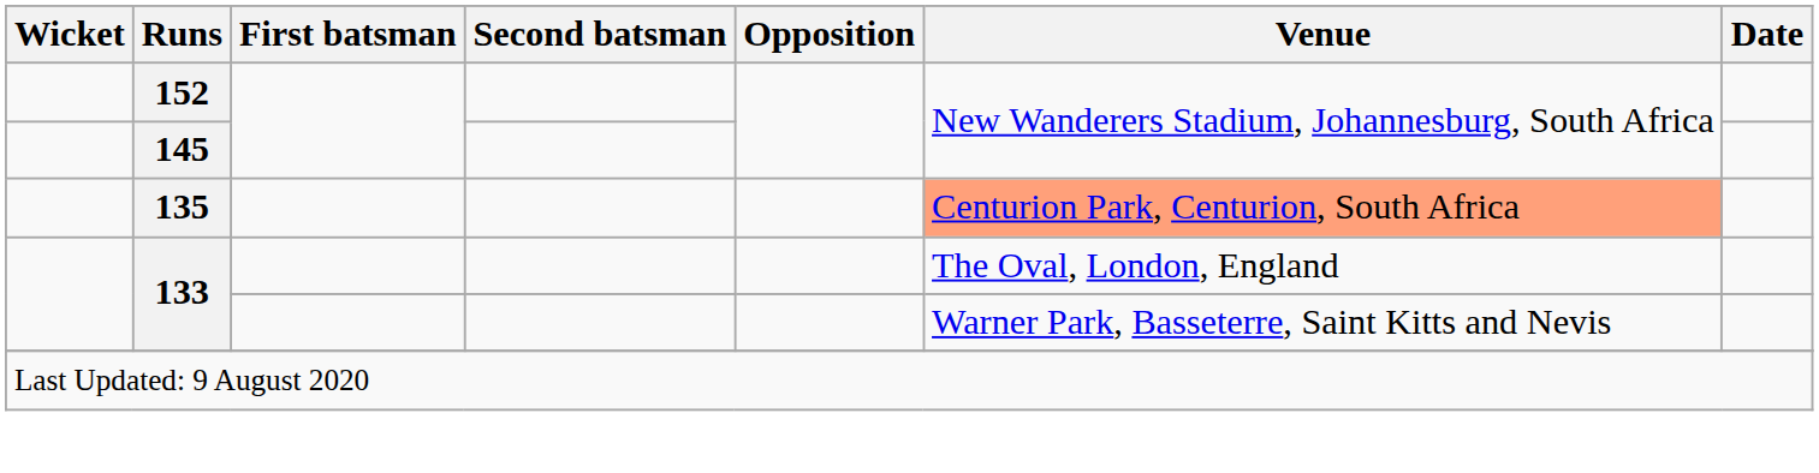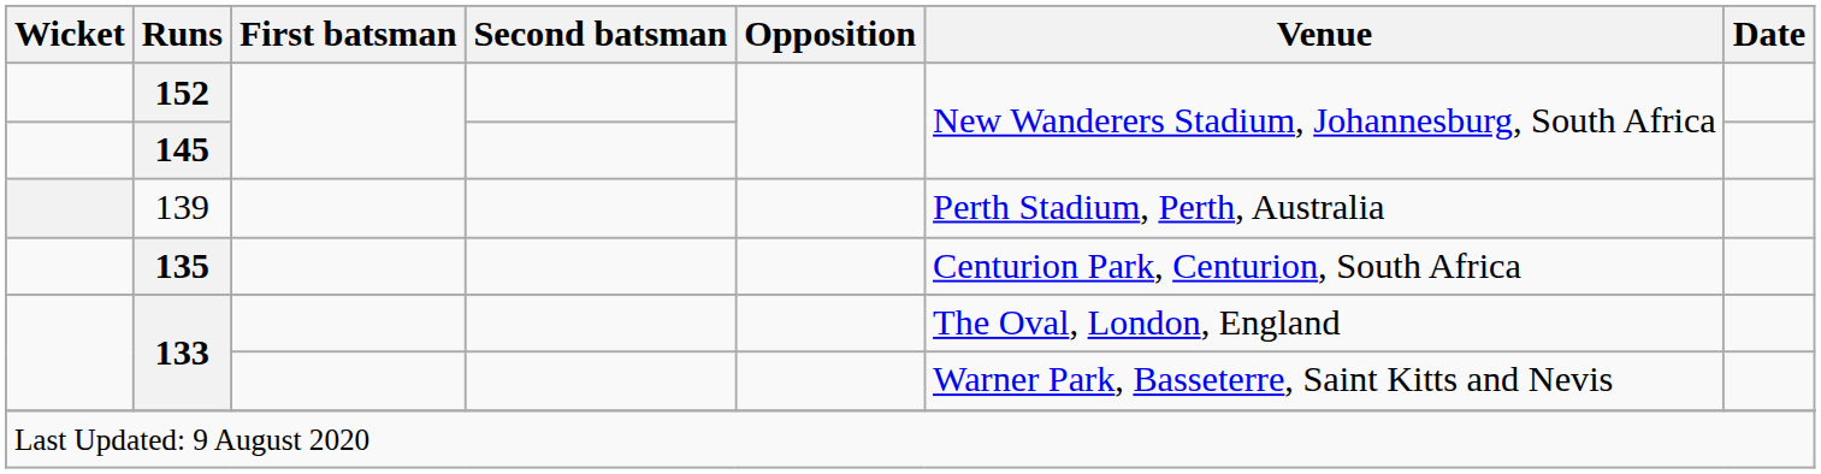 <table class="wikitable plainrowheaders sortable">
 <tr>
 <th scope=col>Wicket</th>
 <th scope=col>Runs</th>
 <th scope=col>First batsman</th>
 <th scope=col>Second batsman</th>
 <th scope=col>Opposition</th>
 <th scope=col>Venue</th>
 <th scope=col>Date</th>
 </tr>
 <tr>
 <td align=center></td>
 <th scope=row style=text-align:center;>152</th>
 <td rowspan=2></td>
 <td></td>
 <td rowspan=2></td>
 <td rowspan=2><a href='#'>New Wanderers Stadium</a>, <a href='#'>Johannesburg</a>, South Africa</td>
 <td></td>
 </tr>
 <tr>
 <td align=center></td>
 <th scope=row style=text-align:center;>145</th>
 <td></td>
 <td></td>
 </tr>
 <tr>
+<th align=center></th>
+<td scope=row style=text-align:center;>139</td>
+<td></td>
+<td></td>
+<td></td>
+<td><a href='#'>Perth Stadium</a>, <a href='#'>Perth</a>, Australia</td>
+<td></td>
+</tr>
+<tr>
 <td align=center></td>
 <th scope=row style=text-align:center;>135</th>
 <td></td>
 <td></td>
 <td></td>
-<td style="background: lightsalmon;"><a href='#'>Centurion Park</a>, <a href='#'>Centurion</a>, South Africa</td>
+<td><a href='#'>Centurion Park</a>, <a href='#'>Centurion</a>, South Africa</td>
 <td></td>
 </tr>
 <tr>
 <td align=center rowspan=2></td>
 <th scope=row style=text-align:center; rowspan=2>133</th>
 <td></td>
 <td></td>
 <td></td>
 <td><a href='#'>The Oval</a>, <a href='#'>London</a>, England</td>
 <td></td>
 </tr>
 <tr>
 <td></td>
 <td></td>
 <td></td>
 <td><a href='#'>Warner Park</a>, <a href='#'>Basseterre</a>, Saint Kitts and Nevis</td>
 <td></td>
 </tr>
 <tr>
 </tr>
 <tr class=sortbottom>
 <td colspan=7><small>Last Updated: 9 August 2020</small></td>
 </tr>
 </table>
